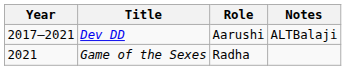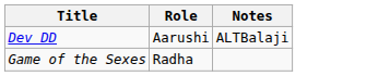 <table class="wikitable">
 <tr>
-<th>Year</th>
 <th>Title</th>
 <th>Role</th>
 <th>Notes</th>
 </tr>
 <tr>
-<td>2017–2021</td>
 <td><em><a href='#'>Dev DD</a></em></td>
 <td>Aarushi</td>
 <td>ALTBalaji</td>
 </tr>
 <tr>
-<td>2021</td>
 <td><em>Game of the Sexes</em></td>
 <td>Radha</td>
 <td></td>
 </tr>
 </table>
